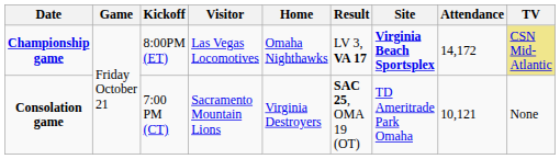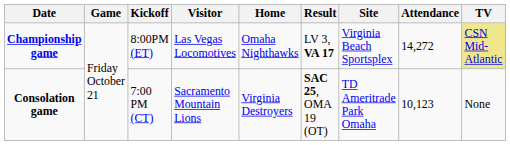 <table class="wikitable">
 <tr>
 <th>Date</th>
 <th>Game</th>
 <th>Kickoff</th>
 <th>Visitor</th>
 <th>Home</th>
 <th>Result</th>
 <th>Site</th>
 <th>Attendance</th>
 <th>TV</th>
 </tr>
 <tr>
 <td style="text-align:center;"><strong><a href='#'>Championship game</a></strong></td>
 <td rowspan="2">Friday October 21</td>
 <td>8:00PM <a href='#'>(ET)</a></td>
 <td><a href='#'>Las Vegas Locomotives</a></td>
 <td><a href='#'>Omaha Nighthawks</a></td>
 <td>LV 3, <strong>VA 17</strong></td>
-<td><strong><a href='#'>Virginia Beach Sportsplex</a></strong></td>
-<td>14,172</td>
+<td><a href='#'>Virginia Beach Sportsplex</a></td>
+<td>14,272</td>
 <td style="background: khaki;"><a href='#'>CSN Mid-Atlantic</a></td>
 </tr>
 <tr>
 <td style="text-align:center;"><strong>Consolation game</strong></td>
 <td>7:00 PM <a href='#'>(CT)</a></td>
 <td><a href='#'>Sacramento Mountain Lions</a></td>
 <td><a href='#'>Virginia Destroyers</a></td>
 <td><strong>SAC 25</strong>, OMA 19 (OT)</td>
 <td><a href='#'>TD Ameritrade Park Omaha</a></td>
-<td>10,121</td>
+<td>10,123</td>
 <td>None</td>
 </tr>
 </table>
